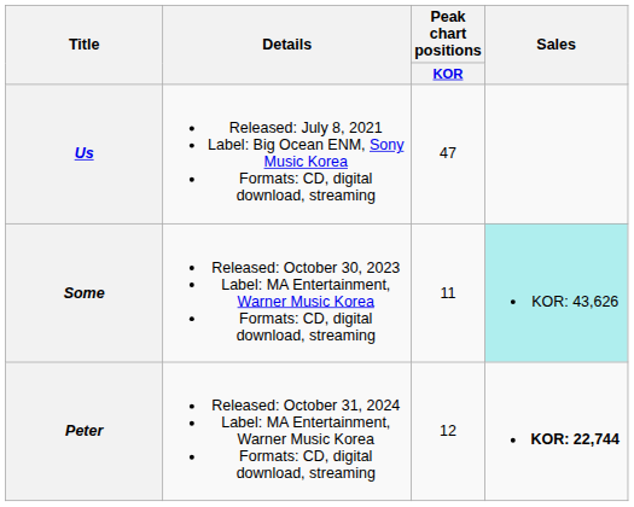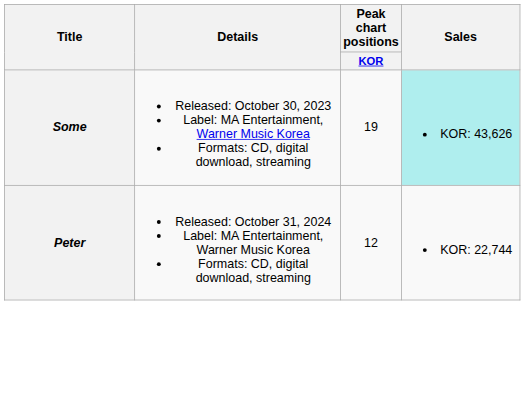 <table class="wikitable plainrowheaders" style="text-align:center;" border="1">
 <tr>
 <th scope="col" rowspan="2" style="width:10em;">Title</th>
 <th scope="col" rowspan="2" style="width:16em;">Details</th>
 <th scope="col">Peak chart positions</th>
 <th scope="col" rowspan="2" style="width:9em;">Sales</th>
 </tr>
 <tr>
 <th scope="col" style="width:2.2em;font-size:90%;"><a href='#'>KOR</a><br></th>
 </tr>
 <tr>
-<th scope="row"><em><a href='#'>Us</a></em></th>
-<td><br><ul><li>Released: July 8, 2021</li><li>Label: Big Ocean ENM, <a href='#'>Sony Music Korea</a></li><li>Formats: CD, digital download, streaming</li></ul></td>
-<td>47</td>
-<td></td>
-</tr>
-<tr>
 <th scope="row"><em>Some</em></th>
 <td><br><ul><li>Released: October 30, 2023</li><li>Label: MA Entertainment, <a href='#'>Warner Music Korea</a></li><li>Formats: CD, digital download, streaming</li></ul></td>
-<td>11</td>
+<td>19</td>
 <td style="background: paleturquoise;"><br><ul><li>KOR: 43,626</li></ul></td>
 </tr>
 <tr>
 <th scope="row"><em>Peter</em></th>
 <td><br><ul><li>Released: October 31, 2024</li><li>Label: MA Entertainment, Warner Music Korea</li><li>Formats: CD, digital download, streaming</li></ul></td>
 <td>12</td>
-<td><strong><br><ul><li>KOR: 22,744</li></ul></strong></td>
+<td><br><ul><li>KOR: 22,744</li></ul></td>
 </tr>
 </table>
